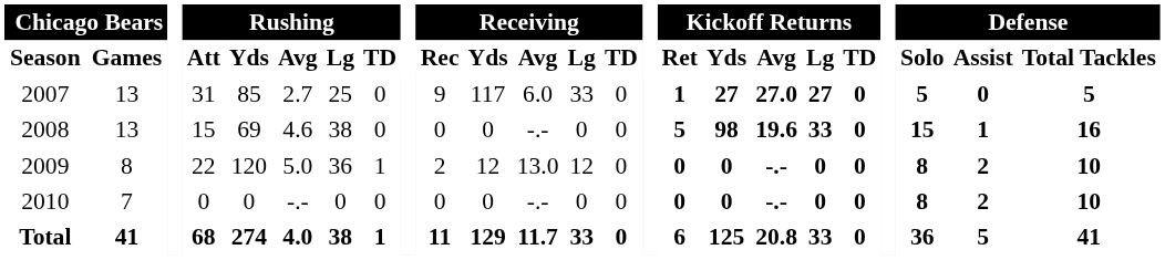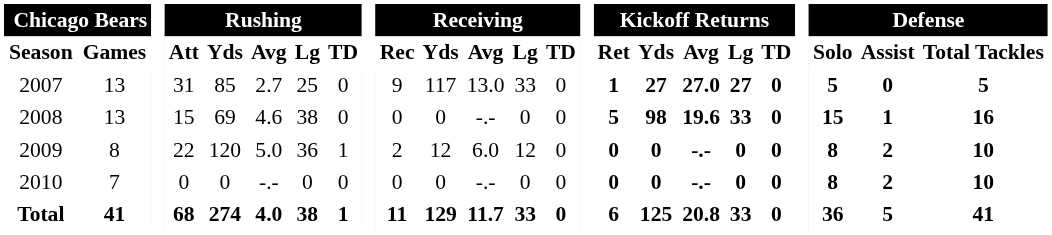 <table BORDER="0" CELLPADDING="3" CELLSPACING="0" ID="Table3" border="2">
 <tr ALIGN="center" bgcolor="#e0e0e0">
 <th ALIGN="center" colspan="2" style="background-color: black; color:white"> Chicago Bears</th>
 <th ALIGN="center" rowspan="99" bgcolor="white"> </th>
 <th ALIGN="center" colspan="5" style="background-color: black; color:white">Rushing</th>
 <th ALIGN="center" rowspan="99" bgcolor="white"> </th>
 <th ALIGN="center" colspan="5" style="background-color: black; color:white">Receiving</th>
 <th ALIGN="center" rowspan="99" bgcolor="white"> </th>
 <th ALIGN="center" colspan="5" style="background-color: black; color:white">Kickoff Returns</th>
 <th ALIGN="center" rowspan="99" bgcolor="white"> </th>
 <th ALIGN="center" colspan="3" style="background-color: black; color:white">Defense</th>
 </tr>
 <tr ALIGN="center" style="background-color:white; color:black">
 <th ALIGN="center">Season</th>
 <th ALIGN="center">Games</th>
 <th ALIGN="center">Att</th>
 <th ALIGN="center">Yds</th>
 <th ALIGN="center">Avg</th>
 <th ALIGN="center">Lg</th>
 <th ALIGN="center">TD</th>
 <th ALIGN="center">Rec</th>
 <th ALIGN="center">Yds</th>
 <th ALIGN="center">Avg</th>
 <th ALIGN="center">Lg</th>
 <th ALIGN="center">TD</th>
 <th ALIGN="center">Ret</th>
 <th ALIGN="center">Yds</th>
 <th ALIGN="center">Avg</th>
 <th ALIGN="center">Lg</th>
 <th ALIGN="center">TD</th>
 <th ALIGN="center">Solo</th>
 <th ALIGN="center">Assist</th>
 <th ALIGN="center">Total Tackles</th>
 </tr>
 <tr ALIGN="center">
 <td ALIGN="center">2007</td>
 <td ALIGN="center">13</td>
 <td ALIGN="center">31</td>
 <td ALIGN="center">85</td>
 <td ALIGN="center">2.7</td>
 <td ALIGN="center">25</td>
 <td ALIGN="center">0</td>
 <td ALIGN="center">9</td>
 <td ALIGN="center">117</td>
-<td ALGIN="center">6.0</td>
+<td ALIGN="center">13.0</td>
 <td ALIGN="center">33</td>
 <td ALIGN="center">0</td>
 <th ALIGN="center">1</th>
 <th ALIGN="center">27</th>
 <th ALIGN="center">27.0</th>
 <th ALIGN="center">27</th>
 <th ALIGN="center">0</th>
 <th ALIGN="center">5</th>
 <th ALIGN="center">0</th>
 <th ALIGN="center">5</th>
 </tr>
 <tr ALIGN="center">
 <td ALIGN="center">2008</td>
 <td ALIGN="center">13</td>
 <td ALIGN="center">15</td>
 <td ALIGN="center">69</td>
 <td ALIGN="center">4.6</td>
 <td ALIGN="center">38</td>
 <td ALIGN="center">0</td>
 <td ALIGN="center">0</td>
 <td ALIGN="center">0</td>
 <td ALIGN="center">-.-</td>
 <td ALIGN="center">0</td>
 <td ALIGN="center">0</td>
 <th ALIGN="center">5</th>
 <th ALIGN="center">98</th>
 <th ALIGN="center">19.6</th>
 <th ALIGN="center">33</th>
 <th ALIGN="center">0</th>
 <th ALIGN="center">15</th>
 <th ALIGN="center">1</th>
 <th ALIGN="center">16</th>
 </tr>
 <tr ALIGN="center">
 <td ALIGN="center">2009</td>
 <td ALIGN="center">8</td>
 <td ALIGN="center">22</td>
 <td ALGIN="center">120</td>
 <td ALGIN="center">5.0</td>
 <td ALGIN="center">36</td>
 <td ALGIN="center">1</td>
 <td ALGIN="center">2</td>
 <td ALGIN="center">12</td>
-<td ALIGN="center">13.0</td>
+<td ALGIN="center">6.0</td>
 <td ALGIN="center">12</td>
 <td ALGIN="center">0</td>
 <th ALIGN="center">0</th>
 <th ALIGN="center">0</th>
 <th ALIGN="center">-.-</th>
 <th ALIGN="center">0</th>
 <th ALIGN="center">0</th>
 <th ALIGN="center">8</th>
 <th ALIGN="center">2</th>
 <th ALIGN="center">10</th>
 </tr>
 <tr ALIGN="center">
 <td ALIGN="center">2010</td>
 <td ALIGN="center">7</td>
 <td ALIGN="center">0</td>
 <td ALGIN="center">0</td>
 <td ALGIN="center">-.-</td>
 <td ALGIN="center">0</td>
 <td ALGIN="center">0</td>
 <td ALGIN="center">0</td>
 <td ALGIN="center">0</td>
 <td ALGIN="center">-.-</td>
 <td ALGIN="center">0</td>
 <td ALGIN="center">0</td>
 <th ALIGN="center">0</th>
 <th ALIGN="center">0</th>
 <th ALIGN="center">-.-</th>
 <th ALIGN="center">0</th>
 <th ALIGN="center">0</th>
 <th ALIGN="center">8</th>
 <th ALIGN="center">2</th>
 <th ALIGN="center">10</th>
 </tr>
 <tr ALIGN="center" bgcolor="#f0f0f0">
 </tr>
 <tr ALIGN="center">
 <td ALIGN="center"><strong>Total</strong></td>
 <th ALIGN="center">41</th>
 <th ALIGN="center">68</th>
 <th ALIGN="center">274</th>
 <th ALIGN="center">4.0</th>
 <th ALIGN="center">38</th>
 <th ALIGN="center">1</th>
 <th ALIGN="center">11</th>
 <th ALIGN="center">129</th>
 <th ALIGN="center">11.7</th>
 <th ALIGN="center">33</th>
 <th ALIGN="center">0</th>
 <th ALIGN="center">6</th>
 <th ALIGN="center">125</th>
 <th ALIGN="center">20.8</th>
 <th ALIGN="center">33</th>
 <th ALIGN="center">0</th>
 <th ALIGN="center">36</th>
 <th ALIGN="center">5</th>
 <th ALIGN="center">41</th>
 </tr>
 <tr ALIGN="center" bgcolor="#f0f0f0">
 </tr>
 </table>
